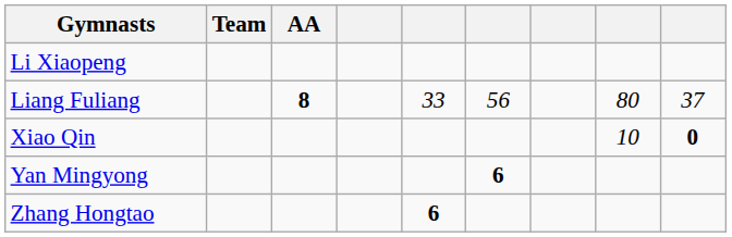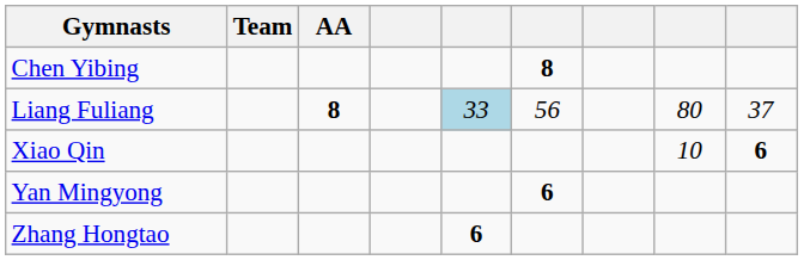 <table class="wikitable sortable collapsible autocollapse plainrowheaders" style="text-align:center; font-size:95%;">
 <tr>
 <th width=28% class=unsortable>Gymnasts</th>
 <th width=9% class=unsortable>Team</th>
 <th width=9% class=unsortable>AA</th>
 <th width=9% class=unsortable></th>
 <th width=9% class=unsortable></th>
 <th width=9% class=unsortable></th>
 <th width=9% class=unsortable></th>
 <th width=9% class=unsortable></th>
 <th width=9% class=unsortable></th>
 </tr>
 <tr>
-<td align=left><a href='#'>Li Xiaopeng</a></td>
+<td align=left><a href='#'>Chen Yibing</a></td>
 <td></td>
 <td></td>
 <td></td>
 <td></td>
-<td></td>
+<td><strong>8</strong></td>
 <td></td>
 <td></td>
 <td></td>
 </tr>
 <tr>
 <td align=left><a href='#'>Liang Fuliang</a></td>
 <td></td>
 <td><strong>8</strong></td>
 <td></td>
-<td><em>33</em></td>
+<td style="background: lightblue;"><em>33</em></td>
 <td><em>56</em></td>
 <td></td>
 <td><em>80</em></td>
 <td><em>37</em></td>
 </tr>
 <tr>
 <td align=left><a href='#'>Xiao Qin</a></td>
 <td></td>
 <td></td>
 <td></td>
 <td></td>
 <td></td>
 <td></td>
 <td><em>10</em></td>
-<td><strong>0</strong></td>
+<td><strong>6</strong></td>
 </tr>
 <tr>
 <td align=left><a href='#'>Yan Mingyong</a></td>
 <td></td>
 <td></td>
 <td></td>
 <td></td>
 <td><strong>6</strong></td>
 <td></td>
 <td></td>
 <td></td>
 </tr>
 <tr>
 <td align=left><a href='#'>Zhang Hongtao</a></td>
 <td></td>
 <td></td>
 <td></td>
 <td><strong>6</strong></td>
 <td></td>
 <td></td>
 <td></td>
 <td></td>
 </tr>
 </table>
